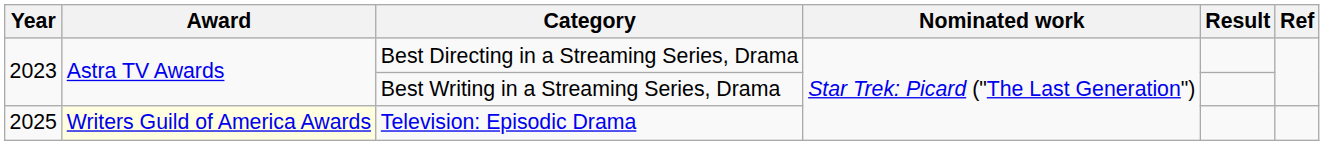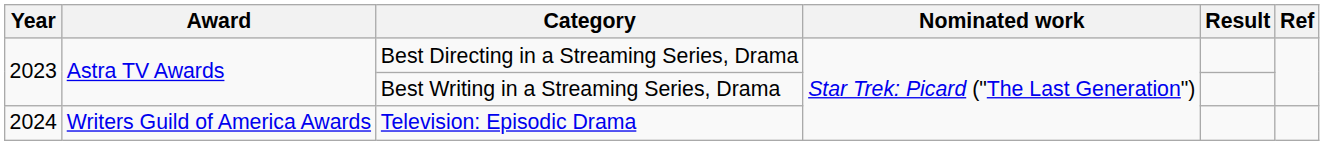 <table class="wikitable">
 <tr>
 <th>Year</th>
 <th>Award</th>
 <th>Category</th>
 <th>Nominated work</th>
 <th>Result</th>
 <th>Ref</th>
 </tr>
 <tr>
 <td rowspan="2">2023</td>
 <td rowspan="2"><a href='#'>Astra TV Awards</a></td>
 <td>Best Directing in a Streaming Series, Drama</td>
 <td rowspan="3"><em><a href='#'>Star Trek: Picard</a></em> ("<a href='#'>The Last Generation</a>")</td>
 <td></td>
 <td rowspan="2"></td>
 </tr>
 <tr>
 <td>Best Writing in a Streaming Series, Drama</td>
 <td></td>
 </tr>
 <tr>
-<td>2025</td>
-<td style="background: lightyellow;"><a href='#'>Writers Guild of America Awards</a></td>
+<td>2024</td>
+<td><a href='#'>Writers Guild of America Awards</a></td>
 <td><a href='#'>Television: Episodic Drama</a></td>
 <td></td>
 <td style="text-align:center;"></td>
 </tr>
 </table>
